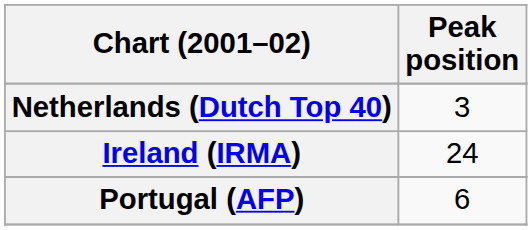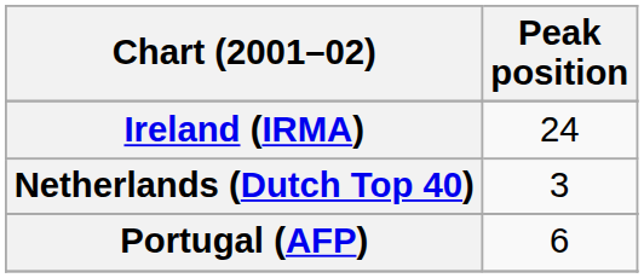 <table class="wikitable sortable plainrowheaders" style="text-align:center">
 <tr>
 <th scope="col">Chart (2001–02)</th>
 <th scope="col">Peak<br>position</th>
 </tr>
 <tr>
 </tr>
 <tr>
 </tr>
 <tr>
+<th scope="row"><a href='#'>Ireland</a> (<a href='#'>IRMA</a>)</th>
+<td>24</td>
+</tr>
+<tr>
 <th scope="row">Netherlands (<a href='#'>Dutch Top 40</a>)</th>
 <td>3</td>
-</tr>
-<tr>
-<th scope="row"><a href='#'>Ireland</a> (<a href='#'>IRMA</a>)</th>
-<td>24</td>
 </tr>
 <tr>
 </tr>
 <tr>
 <th scope="row">Portugal (<a href='#'>AFP</a>)</th>
 <td>6</td>
 </tr>
 <tr>
 </tr>
 <tr>
 </tr>
 <tr>
 </tr>
 <tr>
 </tr>
 <tr>
 </tr>
 </table>
